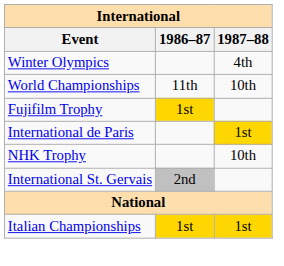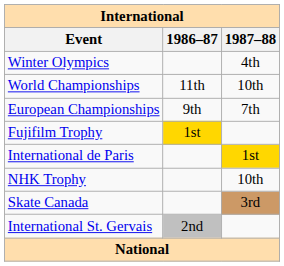 <table class="wikitable" style="text-align:center">
 <tr>
 <th style="background-color: #ffdead; " colspan=3 align=center><strong>International</strong></th>
 </tr>
 <tr>
 <th>Event</th>
 <th>1986–87</th>
 <th>1987–88</th>
 </tr>
 <tr>
 <td align=left><a href='#'>Winter Olympics</a></td>
 <td></td>
 <td>4th</td>
 </tr>
 <tr>
 <td align=left><a href='#'>World Championships</a></td>
 <td>11th</td>
 <td>10th</td>
 </tr>
 <tr>
+<td align=left><a href='#'>European Championships</a></td>
+<td>9th</td>
+<td>7th</td>
+</tr>
+<tr>
 <td align=left><a href='#'>Fujifilm Trophy</a></td>
 <td bgcolor=gold>1st</td>
 <td></td>
 </tr>
 <tr>
 <td align=left><a href='#'>International de Paris</a></td>
 <td></td>
 <td bgcolor=gold>1st</td>
 </tr>
 <tr>
 <td align=left><a href='#'>NHK Trophy</a></td>
 <td></td>
 <td>10th</td>
 </tr>
 <tr>
+<td align=left><a href='#'>Skate Canada</a></td>
+<td></td>
+<td bgcolor=cc9966>3rd</td>
+</tr>
+<tr>
 <td align=left><a href='#'>International St. Gervais</a></td>
 <td bgcolor=silver>2nd</td>
 <td></td>
 </tr>
 <tr>
 <th style="background-color: #ffdead; " colspan=3 align=center><strong>National</strong></th>
 </tr>
-<tr>
-<td align=left><a href='#'>Italian Championships</a></td>
-<td bgcolor=gold>1st</td>
-<td bgcolor=gold>1st</td>
-</tr>
 </table>
